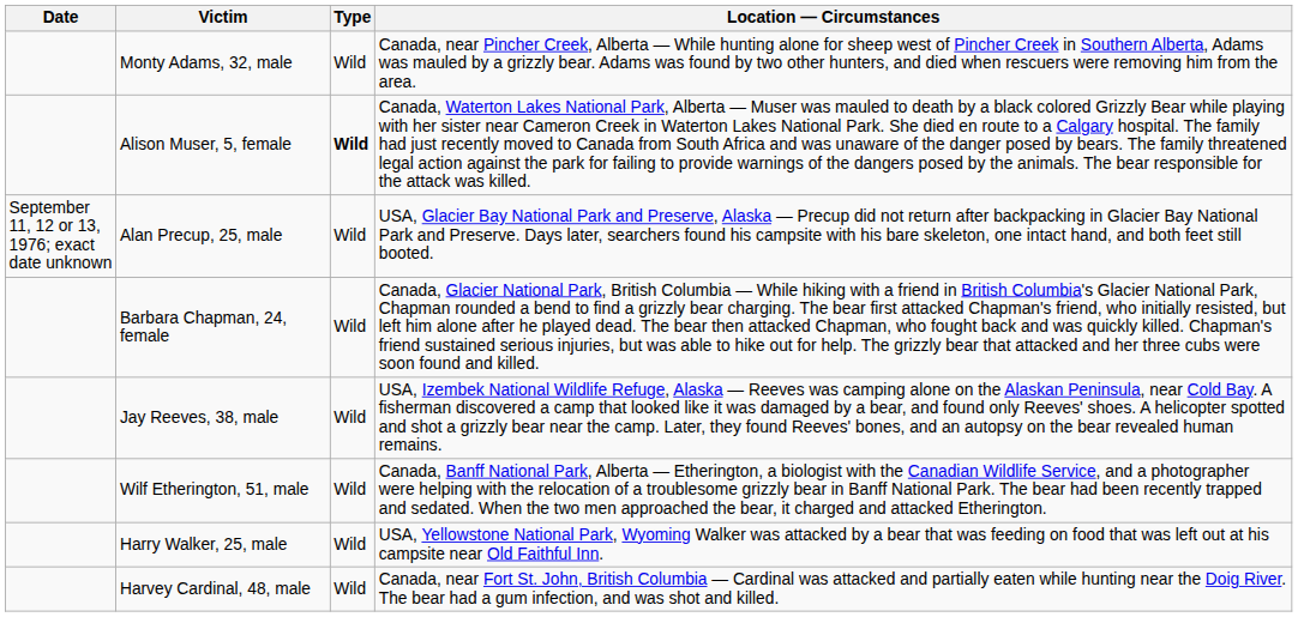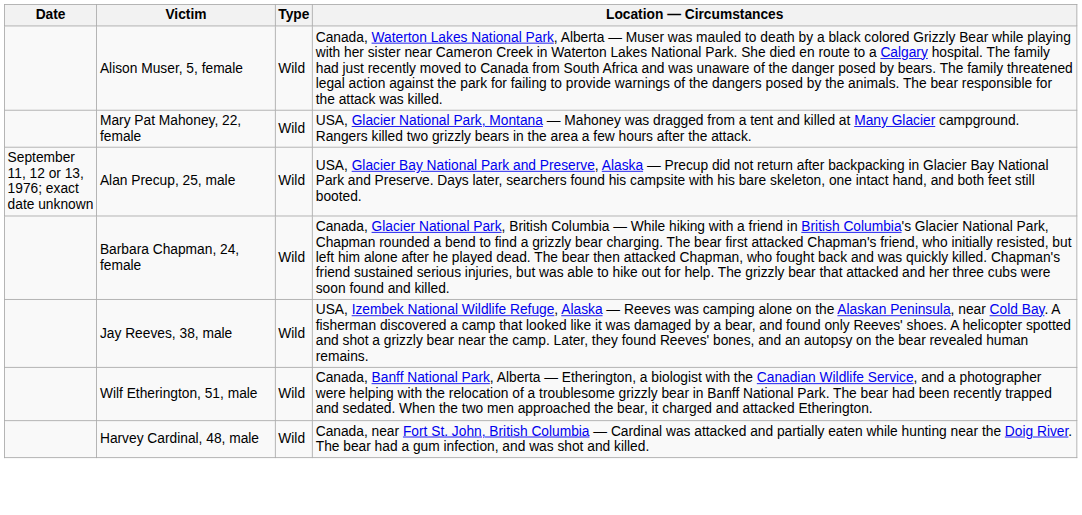 <table class="wikitable sortable">
 <tr>
 <th style="width:100px;">Date</th>
 <th style="width:200px;" class="unsortable">Victim</th>
 <th class="unsortable">Type</th>
 <th class=unsortable>Location — Circumstances</th>
 </tr>
 <tr>
 <td></td>
-<td>Monty Adams, 32, male</td>
+<td>Alison Muser, 5,  female</td>
 <td>Wild</td>
-<td>Canada, near <a href='#'>Pincher Creek</a>, Alberta — While hunting alone for sheep west of <a href='#'>Pincher Creek</a> in <a href='#'>Southern Alberta</a>, Adams was mauled by a grizzly bear. Adams was found by two other hunters, and died when rescuers were removing him from the area.</td>
+<td>Canada, <a href='#'>Waterton Lakes National Park</a>, Alberta — Muser was mauled to death by a black colored Grizzly Bear while playing with her sister near Cameron Creek in Waterton Lakes National Park. She died en route to a <a href='#'>Calgary</a> hospital. The family had just recently moved to Canada from South Africa and was unaware of the danger posed by bears. The family threatened legal action against the park for failing to provide warnings of the dangers posed by the animals. The bear responsible for the attack was killed.</td>
 </tr>
 <tr>
 <td></td>
-<td>Alison Muser, 5,  female</td>
-<td><strong>Wild</strong></td>
-<td>Canada, <a href='#'>Waterton Lakes National Park</a>, Alberta — Muser was mauled to death by a black colored Grizzly Bear while playing with her sister near Cameron Creek in Waterton Lakes National Park. She died en route to a <a href='#'>Calgary</a> hospital. The family had just recently moved to Canada from South Africa and was unaware of the danger posed by bears. The family threatened legal action against the park for failing to provide warnings of the dangers posed by the animals. The bear responsible for the attack was killed.</td>
+<td>Mary Pat Mahoney, 22, female</td>
+<td>Wild</td>
+<td>USA, <a href='#'>Glacier National Park, Montana</a> — Mahoney was dragged from a tent and killed at <a href='#'>Many Glacier</a> campground. Rangers killed two grizzly bears in the area a few hours after the attack.</td>
 </tr>
 <tr>
 <td>September 11, 12 or 13, 1976; exact date unknown</td>
 <td>Alan Precup, 25, male</td>
 <td>Wild</td>
 <td>USA, <a href='#'>Glacier Bay National Park and Preserve</a>, <a href='#'>Alaska</a> — Precup did not return after backpacking in Glacier Bay National Park and Preserve. Days later, searchers found his campsite with his bare skeleton, one intact hand, and both feet still booted.</td>
 </tr>
 <tr>
 <td></td>
 <td>Barbara Chapman, 24, female</td>
 <td>Wild</td>
 <td>Canada, <a href='#'>Glacier National Park</a>, British Columbia — While hiking with a friend in <a href='#'>British Columbia</a>'s Glacier National Park, Chapman rounded a bend to find a grizzly bear charging. The bear first attacked Chapman's friend, who initially resisted, but left him alone after he played dead. The bear then attacked Chapman, who fought back and was quickly killed. Chapman's friend sustained serious injuries, but was able to hike out for help. The grizzly bear that attacked and her three cubs were soon found and killed.</td>
 </tr>
 <tr>
 <td></td>
 <td>Jay Reeves, 38, male</td>
 <td>Wild</td>
 <td>USA, <a href='#'>Izembek National Wildlife Refuge</a>, <a href='#'>Alaska</a> — Reeves was camping alone on the <a href='#'>Alaskan Peninsula</a>, near <a href='#'>Cold Bay</a>. A fisherman discovered a camp that looked like it was damaged by a bear, and found only Reeves' shoes. A helicopter spotted and shot a grizzly bear near the camp. Later, they found Reeves' bones, and an autopsy on the bear revealed human remains.</td>
 </tr>
 <tr>
 <td></td>
 <td>Wilf Etherington, 51, male</td>
 <td>Wild</td>
 <td>Canada, <a href='#'>Banff National Park</a>, Alberta — Etherington, a biologist with the <a href='#'>Canadian Wildlife Service</a>, and a photographer were helping with the relocation of a troublesome grizzly bear in Banff National Park. The bear had been recently trapped and sedated. When the two men approached the bear, it charged and attacked Etherington.</td>
 </tr>
 <tr>
 <td></td>
-<td>Harry Walker, 25, male</td>
-<td>Wild</td>
-<td>USA, <a href='#'>Yellowstone National Park</a>, <a href='#'>Wyoming</a> Walker was attacked by a bear that was feeding on food that was left out at his campsite near <a href='#'>Old Faithful Inn</a>.</td>
-</tr>
-<tr>
-<td></td>
 <td>Harvey Cardinal, 48, male</td>
 <td>Wild</td>
 <td>Canada, near <a href='#'>Fort St. John, British Columbia</a> — Cardinal was attacked and partially eaten while hunting near the <a href='#'>Doig River</a>. The bear had a gum infection, and was shot and killed.</td>
 </tr>
 </table>
